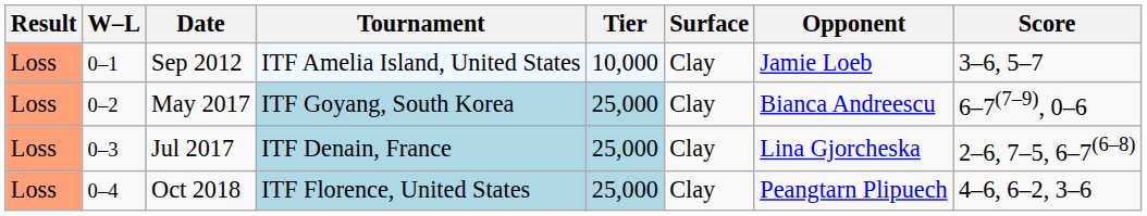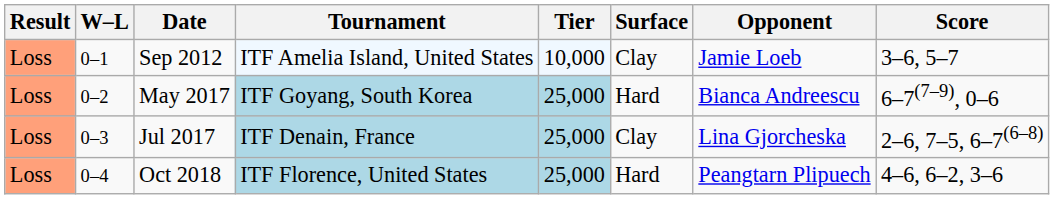 <table class="sortable wikitable">
 <tr>
 <th>Result</th>
 <th class="unsortable">W–L</th>
 <th>Date</th>
 <th>Tournament</th>
 <th>Tier</th>
 <th>Surface</th>
 <th>Opponent</th>
 <th class="unsortable">Score</th>
 </tr>
 <tr>
 <td style="background:#ffa07a;">Loss</td>
 <td><small>0–1</small></td>
 <td>Sep 2012</td>
 <td style="background:#f0f8ff;">ITF Amelia Island, United States</td>
 <td style="background:#f0f8ff;">10,000</td>
 <td>Clay</td>
 <td> <a href='#'>Jamie Loeb</a></td>
 <td>3–6, 5–7</td>
 </tr>
 <tr>
 <td style="background:#ffa07a;">Loss</td>
 <td><small>0–2</small></td>
 <td>May 2017</td>
 <td style="background:lightblue;">ITF Goyang, South Korea</td>
 <td style="background:lightblue;">25,000</td>
-<td>Clay</td>
+<td>Hard</td>
 <td> <a href='#'>Bianca Andreescu</a></td>
 <td>6–7<sup>(7–9)</sup>, 0–6</td>
 </tr>
 <tr>
 <td style="background:#ffa07a;">Loss</td>
 <td><small>0–3</small></td>
 <td>Jul 2017</td>
 <td style="background:lightblue;">ITF Denain, France</td>
 <td style="background:lightblue;">25,000</td>
 <td>Clay</td>
 <td> <a href='#'>Lina Gjorcheska</a></td>
 <td>2–6, 7–5, 6–7<sup>(6–8)</sup></td>
 </tr>
 <tr>
 <td style="background:#ffa07a;">Loss</td>
 <td><small>0–4</small></td>
 <td>Oct 2018</td>
 <td style="background:lightblue;">ITF Florence, United States</td>
 <td style="background:lightblue;">25,000</td>
-<td>Clay</td>
+<td>Hard</td>
 <td> <a href='#'>Peangtarn Plipuech</a></td>
 <td>4–6, 6–2, 3–6</td>
 </tr>
 </table>
